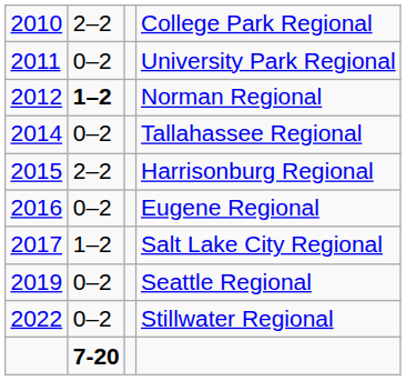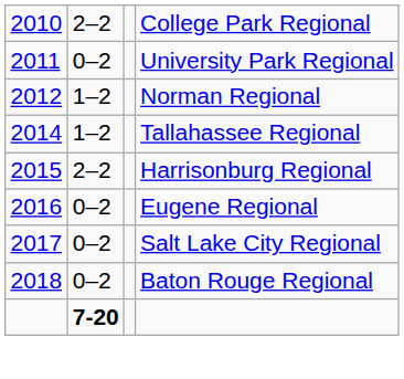 <table class="wikitable">
 <tr>
 <td><a href='#'>2010</a></td>
 <td>2–2</td>
 <td></td>
 <td><a href='#'>College Park Regional</a></td>
 </tr>
 <tr>
 <td><a href='#'>2011</a></td>
 <td>0–2</td>
 <td></td>
 <td><a href='#'>University Park Regional</a></td>
 </tr>
 <tr>
 <td><a href='#'>2012</a></td>
-<td><strong>1–2</strong></td>
+<td>1–2</td>
 <td></td>
 <td><a href='#'>Norman Regional</a></td>
 </tr>
 <tr>
 <td><a href='#'>2014</a></td>
-<td>0–2</td>
+<td>1–2</td>
 <td></td>
 <td><a href='#'>Tallahassee Regional</a></td>
 </tr>
 <tr>
 <td><a href='#'>2015</a></td>
 <td>2–2</td>
 <td></td>
 <td><a href='#'>Harrisonburg Regional</a></td>
 </tr>
 <tr>
 <td><a href='#'>2016</a></td>
 <td>0–2</td>
 <td></td>
 <td><a href='#'>Eugene Regional</a></td>
 </tr>
 <tr>
 <td><a href='#'>2017</a></td>
-<td>1–2</td>
+<td>0–2</td>
 <td></td>
 <td><a href='#'>Salt Lake City Regional</a></td>
 </tr>
 <tr>
-<td><a href='#'>2019</a></td>
+<td><a href='#'>2018</a></td>
 <td>0–2</td>
 <td></td>
-<td><a href='#'>Seattle Regional</a></td>
-</tr>
-<tr>
-<td><a href='#'>2022</a></td>
-<td>0–2</td>
-<td></td>
-<td><a href='#'>Stillwater Regional</a></td>
+<td><a href='#'>Baton Rouge Regional</a></td>
 </tr>
 <tr>
 <td></td>
 <td><strong>7-20</strong></td>
 <td><strong></strong></td>
 <td></td>
 </tr>
 </table>
